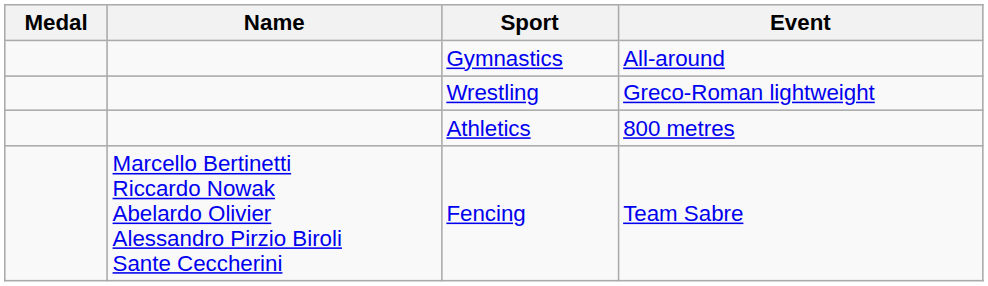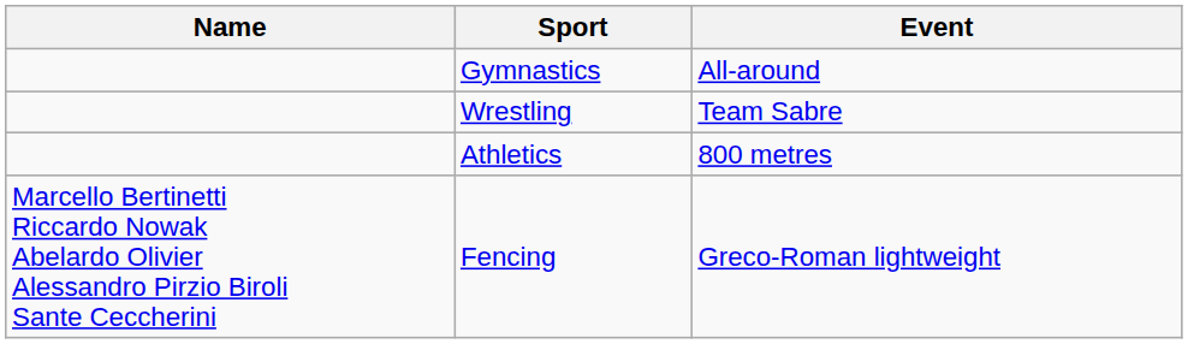 <table class="wikitable sortable" width=50% style="font-size:90%; text-align:left;">
 <tr>
-<th>Medal</th>
 <th>Name</th>
 <th>Sport</th>
 <th>Event</th>
 </tr>
 <tr>
 <td></td>
-<td></td>
 <td><a href='#'>Gymnastics</a></td>
 <td><a href='#'>All-around</a></td>
 </tr>
 <tr>
 <td></td>
-<td></td>
 <td><a href='#'>Wrestling</a></td>
-<td><a href='#'>Greco-Roman lightweight</a></td>
+<td><a href='#'>Team Sabre</a></td>
 </tr>
 <tr>
-<td></td>
 <td></td>
 <td><a href='#'>Athletics</a></td>
 <td><a href='#'>800 metres</a></td>
 </tr>
 <tr>
-<td></td>
 <td><a href='#'>Marcello Bertinetti</a><br><a href='#'>Riccardo Nowak</a><br><a href='#'>Abelardo Olivier</a><br><a href='#'>Alessandro Pirzio Biroli</a><br><a href='#'>Sante Ceccherini</a></td>
 <td><a href='#'>Fencing</a></td>
-<td><a href='#'>Team Sabre</a></td>
+<td><a href='#'>Greco-Roman lightweight</a></td>
 </tr>
 </table>
